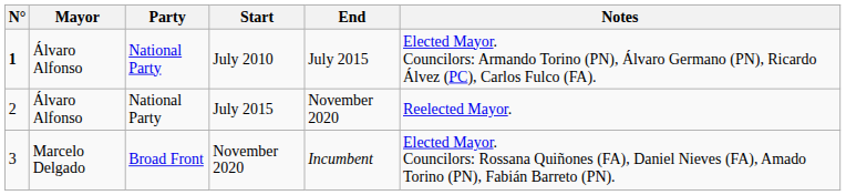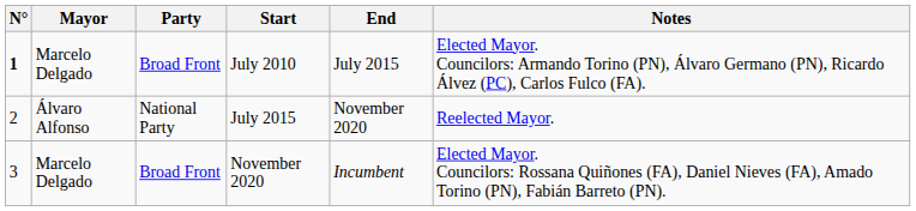 <table class=wikitable>
 <tr>
 <th>N°</th>
 <th>Mayor</th>
 <th>Party</th>
 <th>Start</th>
 <th>End</th>
 <th>Notes</th>
 </tr>
 <tr>
 <td><strong>1</strong></td>
-<td>Álvaro Alfonso</td>
-<td><a href='#'>National Party</a></td>
+<td>Marcelo Delgado</td>
+<td><a href='#'>Broad Front</a></td>
 <td>July 2010</td>
 <td>July 2015</td>
 <td><a href='#'>Elected Mayor</a>.<br>Councilors: Armando Torino (PN), Álvaro Germano (PN), Ricardo Álvez (<a href='#'>PC</a>), Carlos Fulco (FA).</td>
 </tr>
 <tr>
 <td>2</td>
 <td>Álvaro Alfonso</td>
 <td>National Party</td>
 <td>July 2015</td>
 <td>November 2020</td>
 <td><a href='#'>Reelected Mayor</a>.</td>
 </tr>
 <tr>
 <td>3</td>
 <td>Marcelo Delgado</td>
 <td><a href='#'>Broad Front</a></td>
 <td>November 2020</td>
 <td><em>Incumbent</em></td>
 <td><a href='#'>Elected Mayor</a>.<br>Councilors: Rossana Quiñones (FA), Daniel Nieves (FA), Amado Torino (PN), Fabián Barreto (PN).</td>
 </tr>
 </table>
